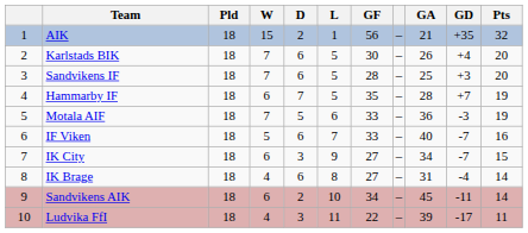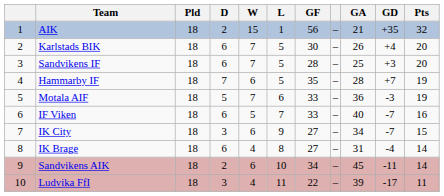 <table class="wikitable" style="text-align: center;">
 <tr>
 <th style="width: 40px;"></th>
 <th style="width: 200px;">Team</th>
 <th style="width: 45px;">Pld</th>
+<th style="width: 35px;">D</th>
 <th style="width: 35px;">W</th>
-<th style="width: 35px;">D</th>
 <th style="width: 35px;">L</th>
 <th style="width: 45px;">GF</th>
 <th></th>
 <th style="width: 45px;">GA</th>
 <th style="width: 35px;">GD</th>
 <th style="width: 45px;">Pts</th>
 </tr>
 <tr style="background: #b0c4de">
 <td>1</td>
 <td style="text-align: left;"><a href='#'>AIK</a></td>
 <td>18</td>
+<td>2</td>
 <td>15</td>
-<td>2</td>
 <td>1</td>
 <td>56</td>
 <td>–</td>
 <td>21</td>
 <td>+35</td>
 <td>32</td>
 </tr>
 <tr>
 <td>2</td>
 <td style="text-align: left;"><a href='#'>Karlstads BIK</a></td>
 <td>18</td>
+<td>6</td>
 <td>7</td>
-<td>6</td>
 <td>5</td>
 <td>30</td>
 <td>–</td>
 <td>26</td>
 <td>+4</td>
 <td>20</td>
 </tr>
 <tr>
 <td>3</td>
 <td style="text-align: left;"><a href='#'>Sandvikens IF</a></td>
 <td>18</td>
+<td>6</td>
 <td>7</td>
-<td>6</td>
 <td>5</td>
 <td>28</td>
 <td>–</td>
 <td>25</td>
 <td>+3</td>
 <td>20</td>
 </tr>
 <tr>
 <td>4</td>
 <td style="text-align: left;"><a href='#'>Hammarby IF</a></td>
 <td>18</td>
+<td>7</td>
 <td>6</td>
-<td>7</td>
 <td>5</td>
 <td>35</td>
 <td>–</td>
 <td>28</td>
 <td>+7</td>
 <td>19</td>
 </tr>
 <tr>
 <td>5</td>
 <td style="text-align: left;"><a href='#'>Motala AIF</a></td>
 <td>18</td>
+<td>5</td>
 <td>7</td>
-<td>5</td>
 <td>6</td>
 <td>33</td>
 <td>–</td>
 <td>36</td>
 <td>-3</td>
 <td>19</td>
 </tr>
 <tr>
 <td>6</td>
 <td style="text-align: left;"><a href='#'>IF Viken</a></td>
 <td>18</td>
+<td>6</td>
 <td>5</td>
-<td>6</td>
 <td>7</td>
 <td>33</td>
 <td>–</td>
 <td>40</td>
 <td>-7</td>
 <td>16</td>
 </tr>
 <tr>
 <td>7</td>
 <td style="text-align: left;"><a href='#'>IK City</a></td>
 <td>18</td>
+<td>3</td>
 <td>6</td>
-<td>3</td>
 <td>9</td>
 <td>27</td>
 <td>–</td>
 <td>34</td>
 <td>-7</td>
 <td>15</td>
 </tr>
 <tr>
 <td>8</td>
 <td style="text-align: left;"><a href='#'>IK Brage</a></td>
 <td>18</td>
+<td>6</td>
 <td>4</td>
-<td>6</td>
 <td>8</td>
 <td>27</td>
 <td>–</td>
 <td>31</td>
 <td>-4</td>
 <td>14</td>
 </tr>
 <tr style="background: #deb0b0">
 <td>9</td>
 <td style="text-align: left;"><a href='#'>Sandvikens AIK</a></td>
 <td>18</td>
+<td>2</td>
 <td>6</td>
-<td>2</td>
 <td>10</td>
 <td>34</td>
 <td>–</td>
 <td>45</td>
 <td>-11</td>
 <td>14</td>
 </tr>
 <tr style="background: #deb0b0">
 <td>10</td>
 <td style="text-align: left;"><a href='#'>Ludvika FfI</a></td>
 <td>18</td>
+<td>3</td>
 <td>4</td>
-<td>3</td>
 <td>11</td>
 <td>22</td>
 <td>–</td>
 <td>39</td>
 <td>-17</td>
 <td>11</td>
 </tr>
 </table>
